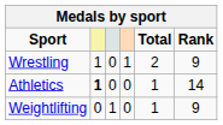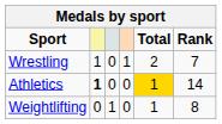 <table class="wikitable" style="font-size:100%">
 <tr align=center style="background:#efefef;">
 <th colspan=7><strong>Medals by sport</strong></th>
 </tr>
 <tr align=center>
 <td><strong>Sport</strong></td>
 <td style="background:#f7f6a8;"></td>
 <td style="background:#dce5e5;"></td>
 <td style="background:#ffdab9;"></td>
 <td><strong>Total</strong></td>
 <td><strong>Rank</strong></td>
 </tr>
 <tr align=center>
 <td align=left><a href='#'>Wrestling</a></td>
 <td>1</td>
 <td>0</td>
 <td>1</td>
 <td>2</td>
-<td>9</td>
+<td>7</td>
 </tr>
 <tr align=center>
 <td align=left><a href='#'>Athletics</a></td>
 <td><strong>1</strong></td>
 <td>0</td>
 <td>0</td>
-<td>1</td>
+<td style="background: gold;">1</td>
 <td>14</td>
 </tr>
 <tr align=center>
 <td align=left><a href='#'>Weightlifting</a></td>
 <td>0</td>
 <td>1</td>
 <td>0</td>
 <td>1</td>
-<td>9</td>
+<td>8</td>
 </tr>
 </table>
